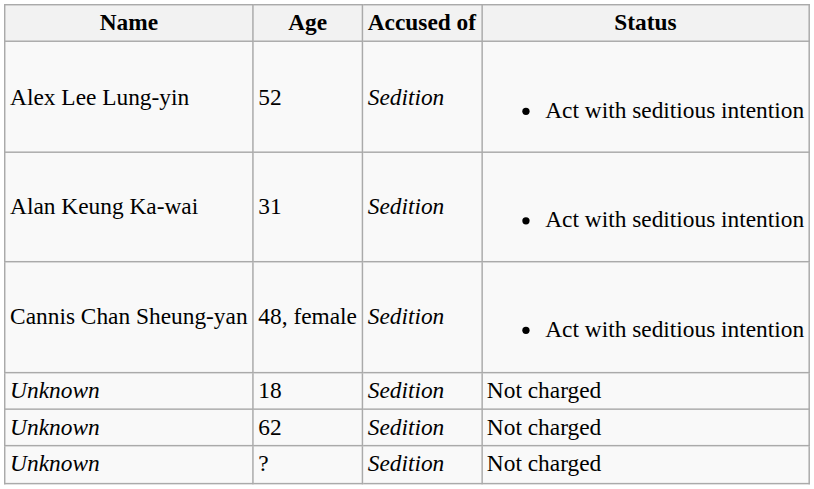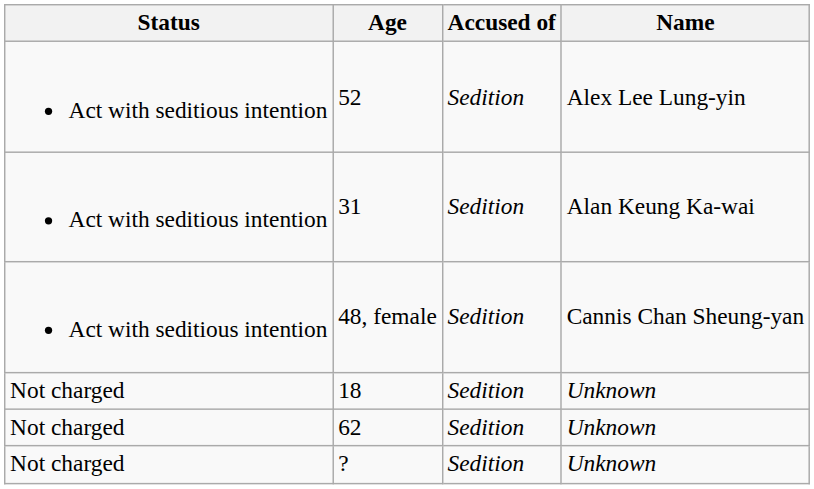 <table class="wikitable">
 <tr>
-<th>Name</th>
+<th>Status</th>
 <th>Age</th>
 <th>Accused of</th>
-<th>Status</th>
+<th>Name</th>
 </tr>
 <tr>
-<td>Alex Lee Lung-yin</td>
+<td><br><ul><li>Act with seditious intention</li></ul></td>
 <td>52</td>
 <td><em>Sedition</em></td>
-<td><br><ul><li>Act with seditious intention</li></ul></td>
+<td>Alex Lee Lung-yin</td>
 </tr>
 <tr>
-<td>Alan Keung Ka-wai</td>
+<td><br><ul><li>Act with seditious intention</li></ul></td>
 <td>31</td>
 <td><em>Sedition</em></td>
-<td><br><ul><li>Act with seditious intention</li></ul></td>
+<td>Alan Keung Ka-wai</td>
 </tr>
 <tr>
-<td>Cannis Chan Sheung-yan</td>
+<td><br><ul><li>Act with seditious intention</li></ul></td>
 <td>48, female</td>
 <td><em>Sedition</em></td>
-<td><br><ul><li>Act with seditious intention</li></ul></td>
+<td>Cannis Chan Sheung-yan</td>
 </tr>
 <tr>
-<td><em>Unknown</em></td>
+<td>Not charged</td>
 <td>18</td>
 <td><em>Sedition</em></td>
-<td>Not charged</td>
+<td><em>Unknown</em></td>
 </tr>
 <tr>
-<td><em>Unknown</em></td>
+<td>Not charged</td>
 <td>62</td>
 <td><em>Sedition</em></td>
-<td>Not charged</td>
+<td><em>Unknown</em></td>
 </tr>
 <tr>
-<td><em>Unknown</em></td>
+<td>Not charged</td>
 <td>?</td>
 <td><em>Sedition</em></td>
-<td>Not charged</td>
+<td><em>Unknown</em></td>
 </tr>
 </table>
